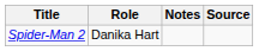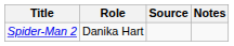 <table class="wikitable sortable plainrowheaders">
 <tr>
 <th>Title</th>
 <th>Role</th>
+<th class="unsortable">Source</th>
 <th class="unsortable">Notes</th>
-<th class="unsortable">Source</th>
 </tr>
 <tr>
 <td><em><a href='#'>Spider-Man 2</a></em></td>
 <td>Danika Hart</td>
 <td></td>
 <td></td>
 </tr>
 </table>
